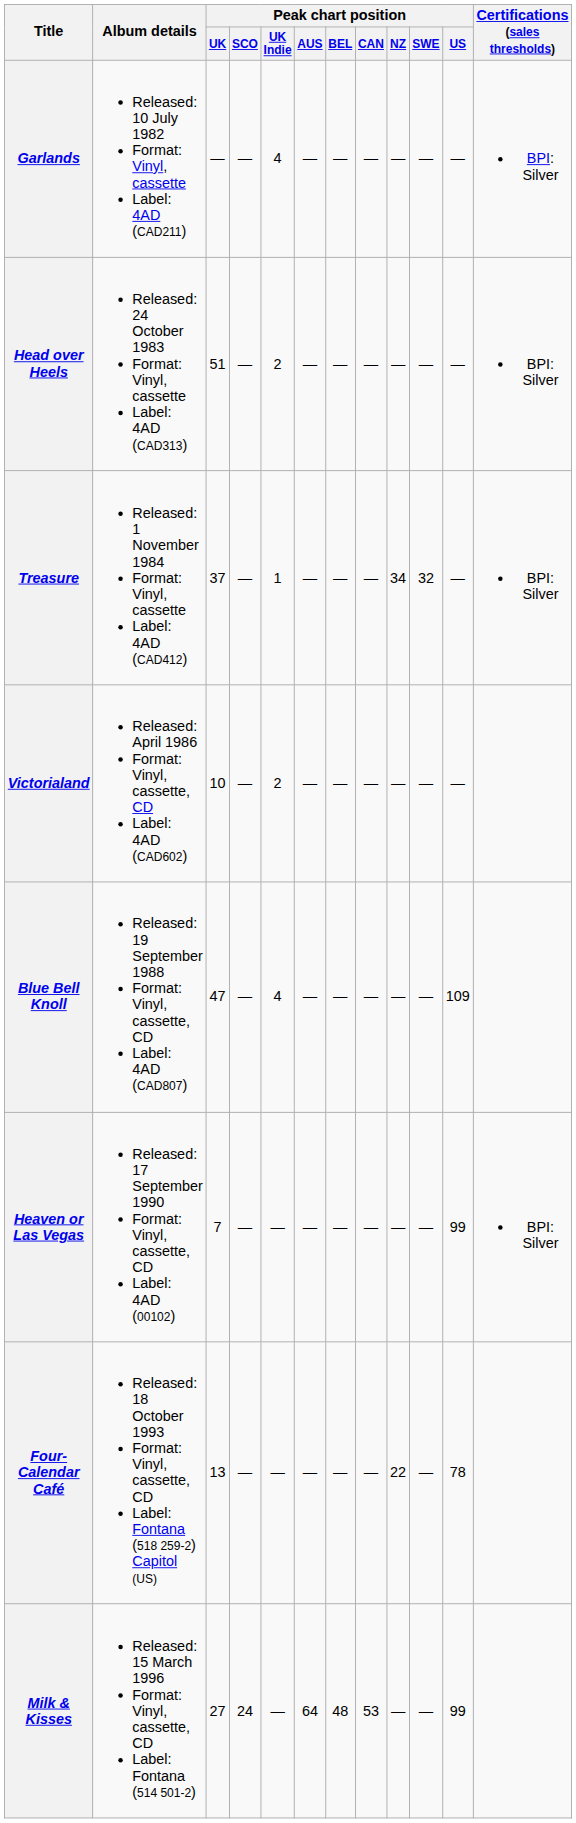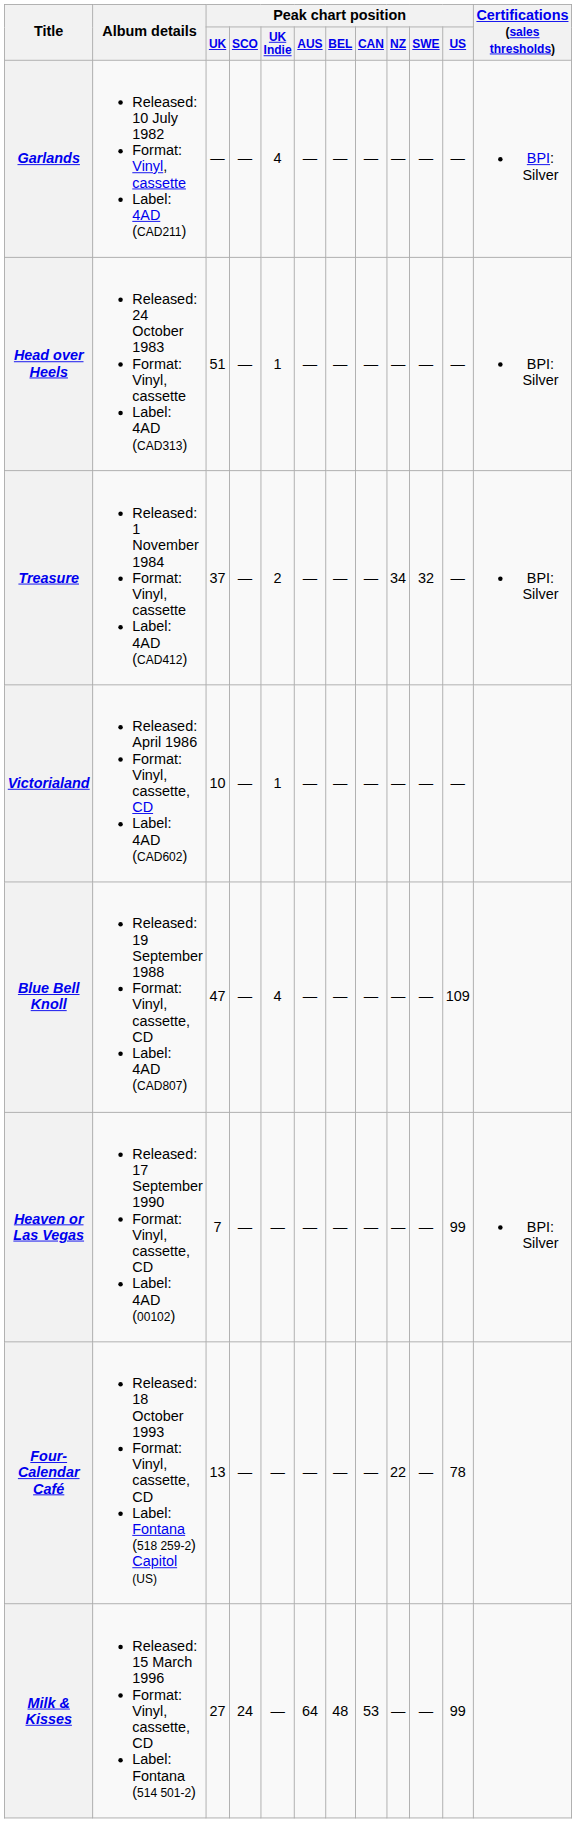 <table class="wikitable plainrowheaders" style="text-align:center;">
 <tr>
 <th rowspan="2">Title</th>
 <th rowspan="2" width="250">Album details</th>
 <th colspan="9">Peak chart position</th>
 <th rowspan="2" width="110"><a href='#'>Certifications</a><br><small>(<a href='#'>sales thresholds</a>)</small></th>
 </tr>
 <tr style="font-size:smaller;">
 <th width="30"><a href='#'>UK</a><br></th>
 <th width="30"><a href='#'>SCO</a><br></th>
 <th width="30"><a href='#'>UK Indie</a><br></th>
 <th width="30"><a href='#'>AUS</a><br></th>
 <th width="30"><a href='#'>BEL</a><br></th>
 <th width="30"><a href='#'>CAN</a><br></th>
 <th width="30"><a href='#'>NZ</a><br></th>
 <th width="30"><a href='#'>SWE</a><br></th>
 <th width="30"><a href='#'>US</a><br></th>
 </tr>
 <tr>
 <th scope="row"><em><a href='#'>Garlands</a></em></th>
 <td align="left"><br><ul><li>Released: 10 July 1982</li><li>Format: <a href='#'>Vinyl</a>, <a href='#'>cassette</a></li><li>Label: <a href='#'>4AD</a> (<small>CAD211</small>)</li></ul></td>
 <td>—</td>
 <td>—</td>
 <td>4</td>
 <td>—</td>
 <td>—</td>
 <td>—</td>
 <td>—</td>
 <td>—</td>
 <td>—</td>
 <td><br><ul><li><a href='#'>BPI</a>: Silver</li></ul></td>
 </tr>
 <tr>
 <th scope="row"><em><a href='#'>Head over Heels</a></em></th>
 <td align="left"><br><ul><li>Released: 24 October 1983</li><li>Format: Vinyl, cassette</li><li>Label: 4AD (<small>CAD313</small>)</li></ul></td>
 <td>51</td>
 <td>—</td>
-<td>2</td>
+<td>1</td>
 <td>—</td>
 <td>—</td>
 <td>—</td>
 <td>—</td>
 <td>—</td>
 <td>—</td>
 <td><br><ul><li>BPI: Silver</li></ul></td>
 </tr>
 <tr>
 <th scope="row"><em><a href='#'>Treasure</a></em></th>
 <td align="left"><br><ul><li>Released: 1 November 1984</li><li>Format: Vinyl, cassette</li><li>Label: 4AD (<small>CAD412</small>)</li></ul></td>
 <td>37</td>
 <td>—</td>
-<td>1</td>
+<td>2</td>
 <td>—</td>
 <td>—</td>
 <td>—</td>
 <td>34</td>
 <td>32</td>
 <td>—</td>
 <td><br><ul><li>BPI: Silver</li></ul></td>
 </tr>
 <tr>
 <th scope="row"><em><a href='#'>Victorialand</a></em></th>
 <td align="left"><br><ul><li>Released: April 1986</li><li>Format: Vinyl, cassette, <a href='#'>CD</a></li><li>Label: 4AD (<small>CAD602</small>)</li></ul></td>
 <td>10</td>
 <td>—</td>
-<td>2</td>
+<td>1</td>
 <td>—</td>
 <td>—</td>
 <td>—</td>
 <td>—</td>
 <td>—</td>
 <td>—</td>
 <td></td>
 </tr>
 <tr>
 <th scope="row"><em><a href='#'>Blue Bell Knoll</a></em></th>
 <td align="left"><br><ul><li>Released: 19 September 1988</li><li>Format: Vinyl, cassette, CD</li><li>Label: 4AD (<small>CAD807</small>)</li></ul></td>
 <td>47</td>
 <td>—</td>
 <td>4</td>
 <td>—</td>
 <td>—</td>
 <td>—</td>
 <td>—</td>
 <td>—</td>
 <td>109</td>
 <td></td>
 </tr>
 <tr>
 <th scope="row"><em><a href='#'>Heaven or Las Vegas</a></em></th>
 <td align="left"><br><ul><li>Released: 17 September 1990</li><li>Format: Vinyl, cassette, CD</li><li>Label: 4AD (<small>00102</small>)</li></ul></td>
 <td>7</td>
 <td>—</td>
 <td>—</td>
 <td>—</td>
 <td>—</td>
 <td>—</td>
 <td>—</td>
 <td>—</td>
 <td>99</td>
 <td><br><ul><li>BPI: Silver</li></ul></td>
 </tr>
 <tr>
 <th scope="row"><em><a href='#'>Four-Calendar Café</a></em></th>
 <td align="left"><br><ul><li>Released: 18 October 1993</li><li>Format: Vinyl, cassette, CD</li><li>Label: <a href='#'>Fontana</a> (<small>518 259-2</small>) <br> <a href='#'>Capitol</a> <small>(US)</small></li></ul></td>
 <td>13</td>
 <td>—</td>
 <td>—</td>
 <td>—</td>
 <td>—</td>
 <td>—</td>
 <td>22</td>
 <td>—</td>
 <td>78</td>
 <td></td>
 </tr>
 <tr>
 <th scope="row"><em><a href='#'>Milk & Kisses</a></em></th>
 <td align="left"><br><ul><li>Released: 15 March 1996</li><li>Format: Vinyl, cassette, CD</li><li>Label: Fontana (<small>514 501-2</small>)</li></ul></td>
 <td>27</td>
 <td>24</td>
 <td>—</td>
 <td>64</td>
 <td>48</td>
 <td>53</td>
 <td>—</td>
 <td>—</td>
 <td>99</td>
 <td></td>
 </tr>
 </table>
